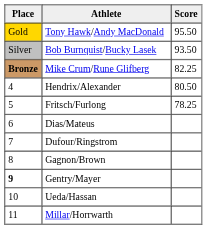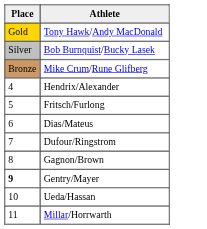 <table border=1 cellpadding=5 cellspacing=0>
 <tr>
 <th style="background:#efefef;" width="20">Place</th>
 <th style="background:#efefef;" width="200">Athlete</th>
-<th style="background:#efefef;" width="20">Score</th>
 </tr>
 <tr align=left>
 <td style="background:gold;">Gold</td>
 <td><a href='#'>Tony Hawk</a>/<a href='#'>Andy MacDonald</a></td>
-<td>95.50</td>
 </tr>
 <tr align=left>
 <td style="background:silver;">Silver</td>
 <td><a href='#'>Bob Burnquist</a>/<a href='#'>Bucky Lasek</a></td>
-<td>93.50</td>
 </tr>
 <tr align=left>
-<td style="background:#CC9966;"><strong>Bronze</strong></td>
+<td style="background:#CC9966;">Bronze</td>
 <td><a href='#'>Mike Crum</a>/<a href='#'>Rune Glifberg</a></td>
-<td>82.25</td>
 </tr>
 <tr align=left>
 <td>4</td>
 <td>Hendrix/Alexander</td>
-<td>80.50</td>
 </tr>
 <tr align=left>
 <td>5</td>
 <td>Fritsch/Furlong</td>
-<td>78.25</td>
 </tr>
 <tr align=left>
 <td>6</td>
 <td>Dias/Mateus</td>
-<td></td>
 </tr>
 <tr align=left>
 <td>7</td>
 <td>Dufour/Ringstrom</td>
-<td></td>
 </tr>
 <tr align=left>
 <td>8</td>
 <td>Gagnon/Brown</td>
-<td></td>
 </tr>
 <tr align=left>
 <td><strong>9</strong></td>
 <td>Gentry/Mayer</td>
-<td></td>
 </tr>
 <tr align=left>
 <td>10</td>
 <td>Ueda/Hassan</td>
-<td></td>
 </tr>
 <tr align=left>
 <td>11</td>
 <td><a href='#'>Millar</a>/Horrwarth</td>
-<td></td>
 </tr>
 </table>
